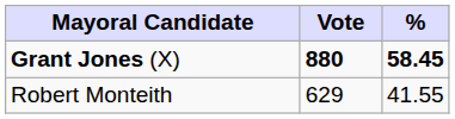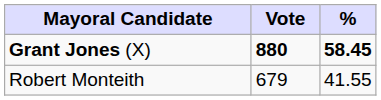 <table class="wikitable">
 <tr>
 <th style="background:#ddf; width:200px;">Mayoral Candidate</th>
 <th style="background:#ddf; width:50px;">Vote</th>
 <th style="background:#ddf; width:30px;">%</th>
 </tr>
 <tr>
 <td><strong>Grant Jones</strong> (X)</td>
 <td><strong>880</strong></td>
 <td><strong>58.45</strong></td>
 </tr>
 <tr>
 <td>Robert Monteith</td>
-<td>629</td>
+<td>679</td>
 <td>41.55</td>
 </tr>
 </table>
